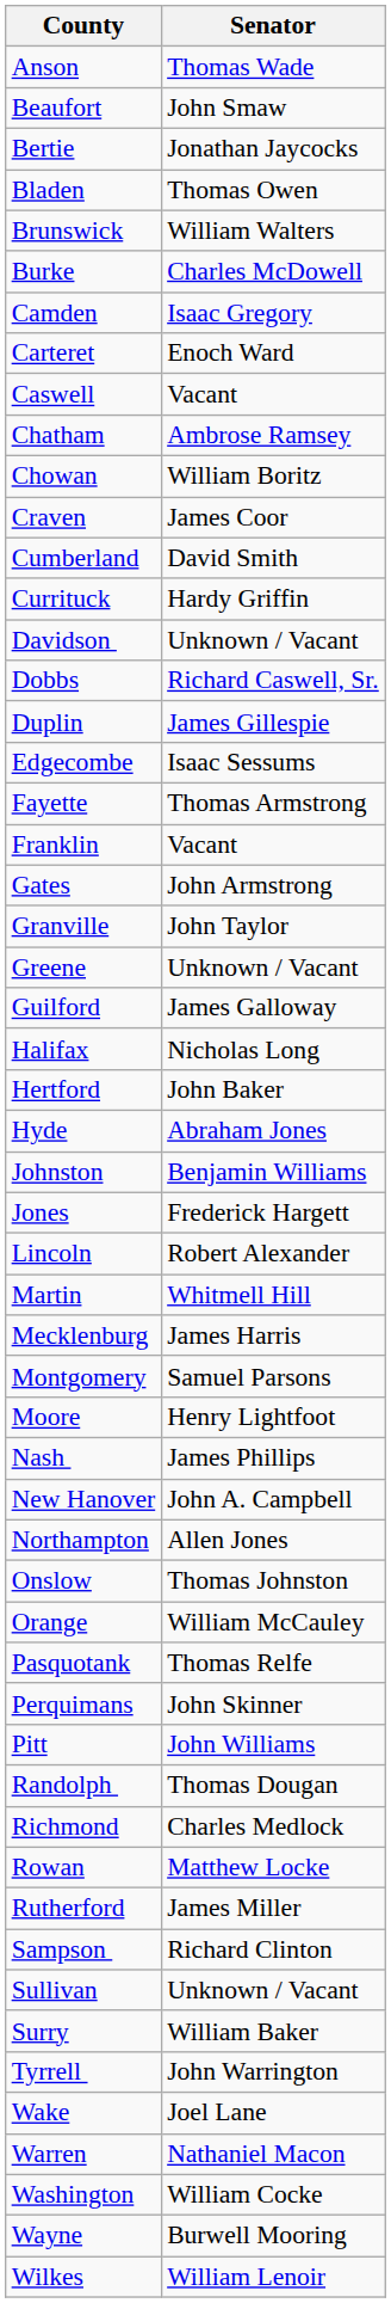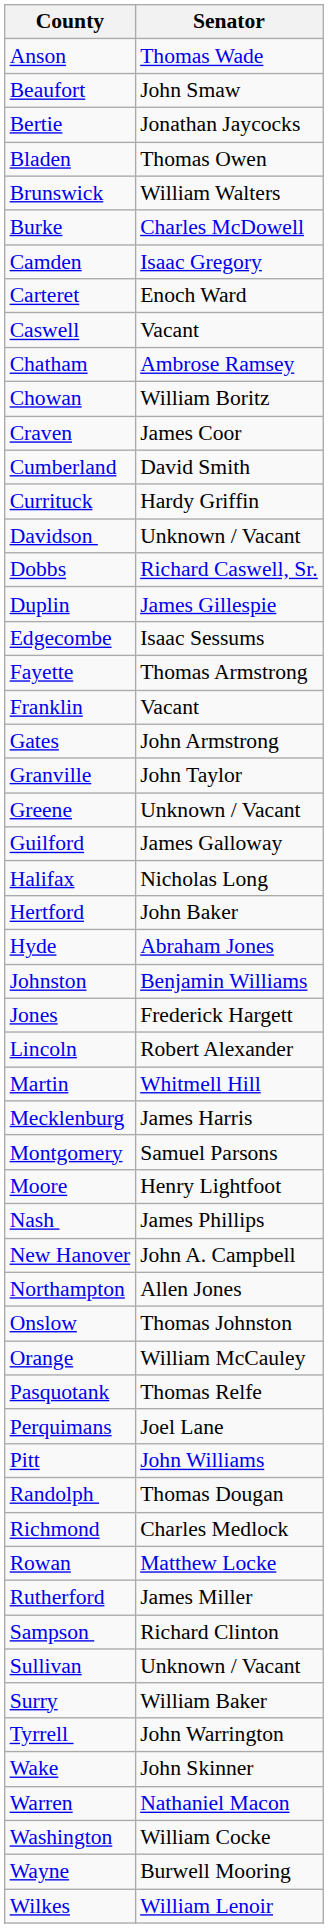 <table class="wikitable sortable">
 <tr>
 <th>County</th>
 <th>Senator</th>
 </tr>
 <tr>
 <td><a href='#'>Anson</a></td>
 <td data-sort-value="Wade, Thomas"><a href='#'>Thomas Wade</a></td>
 </tr>
 <tr>
 <td><a href='#'>Beaufort</a></td>
 <td data-sort-value="Smaw, John">John Smaw</td>
 </tr>
 <tr>
 <td><a href='#'>Bertie</a></td>
 <td data-sort-value="Jaycocks, Jonathan">Jonathan Jaycocks</td>
 </tr>
 <tr>
 <td><a href='#'>Bladen</a></td>
 <td data-sort-value="Owen, Thomas">Thomas Owen</td>
 </tr>
 <tr>
 <td><a href='#'>Brunswick</a></td>
 <td data-sort-value="Walters, William">William Walters</td>
 </tr>
 <tr>
 <td><a href='#'>Burke</a></td>
 <td data-sort-value="McDowell, Charles"><a href='#'>Charles McDowell</a></td>
 </tr>
 <tr>
 <td><a href='#'>Camden</a></td>
 <td data-sort-value="Gregory, Isaac"><a href='#'>Isaac Gregory</a></td>
 </tr>
 <tr>
 <td><a href='#'>Carteret</a></td>
 <td data-sort-value="Ward, Enoch">Enoch Ward</td>
 </tr>
 <tr>
 <td><a href='#'>Caswell</a></td>
 <td data-sort-value="z Vacant">Vacant</td>
 </tr>
 <tr>
 <td><a href='#'>Chatham</a></td>
 <td data-sort-value="Ramsey, Ambrose"><a href='#'>Ambrose Ramsey</a></td>
 </tr>
 <tr>
 <td><a href='#'>Chowan</a></td>
 <td data-sort-value="Boritz, William">William Boritz</td>
 </tr>
 <tr>
 <td><a href='#'>Craven</a></td>
 <td data-sort-value="Coor, James">James Coor</td>
 </tr>
 <tr>
 <td><a href='#'>Cumberland</a></td>
 <td data-sort-value="Smith, David">David Smith</td>
 </tr>
 <tr>
 <td><a href='#'>Currituck</a></td>
 <td data-sort-value="Griffin, Hardy">Hardy Griffin</td>
 </tr>
 <tr>
 <td><a href='#'>Davidson </a></td>
 <td data-sort-value="z Vacant">Unknown / Vacant</td>
 </tr>
 <tr>
 <td><a href='#'>Dobbs</a></td>
 <td data-sort-value="Caswell, Richard, Sr."><a href='#'>Richard Caswell, Sr.</a></td>
 </tr>
 <tr>
 <td><a href='#'>Duplin</a></td>
 <td data-sort-value="Gillespie, James"><a href='#'>James Gillespie</a></td>
 </tr>
 <tr>
 <td><a href='#'>Edgecombe</a></td>
 <td data-sort-value="Sessums, Isaac">Isaac Sessums</td>
 </tr>
 <tr>
 <td><a href='#'>Fayette</a></td>
 <td data-sort-value="Armstrong, Thomas">Thomas Armstrong</td>
 </tr>
 <tr>
 <td><a href='#'>Franklin</a></td>
 <td data-sort-value="z Vacant">Vacant</td>
 </tr>
 <tr>
 <td><a href='#'>Gates</a></td>
 <td data-sort-value="Armstrong, John">John Armstrong</td>
 </tr>
 <tr>
 <td><a href='#'>Granville</a></td>
 <td data-sort-value="Taylor, John">John Taylor</td>
 </tr>
 <tr>
 <td><a href='#'>Greene</a></td>
 <td data-sort-value="z Vacant">Unknown / Vacant</td>
 </tr>
 <tr>
 <td><a href='#'>Guilford</a></td>
 <td data-sort-value="Galloway, James">James Galloway</td>
 </tr>
 <tr>
 <td><a href='#'>Halifax</a></td>
 <td data-sort-value="Long, Nicholas">Nicholas Long</td>
 </tr>
 <tr>
 <td><a href='#'>Hertford</a></td>
 <td data-sort-value="Baker, John">John Baker</td>
 </tr>
 <tr>
 <td><a href='#'>Hyde</a></td>
 <td data-sort-value="Jones, Abraham"><a href='#'>Abraham Jones</a></td>
 </tr>
 <tr>
 <td><a href='#'>Johnston</a></td>
 <td data-sort-value="Williams, Benjamin"><a href='#'>Benjamin Williams</a></td>
 </tr>
 <tr>
 <td><a href='#'>Jones</a></td>
 <td data-sort-value="Hargett, Frederick">Frederick Hargett</td>
 </tr>
 <tr>
 <td><a href='#'>Lincoln</a></td>
 <td data-sort-value="Alexander, Robert">Robert Alexander</td>
 </tr>
 <tr>
 <td><a href='#'>Martin</a></td>
 <td data-sort-value="Hill, Whitmell"><a href='#'>Whitmell Hill</a></td>
 </tr>
 <tr>
 <td><a href='#'>Mecklenburg</a></td>
 <td data-sort-value="Harris, James">James Harris</td>
 </tr>
 <tr>
 <td><a href='#'>Montgomery</a></td>
 <td data-sort-value="Parsons, Samuel">Samuel Parsons</td>
 </tr>
 <tr>
 <td><a href='#'>Moore</a></td>
 <td data-sort-value="Lightfoot, Henry">Henry Lightfoot</td>
 </tr>
 <tr>
 <td><a href='#'>Nash </a></td>
 <td data-sort-value="Phillips, James">James Phillips</td>
 </tr>
 <tr>
 <td><a href='#'>New Hanover</a></td>
 <td data-sort-value="Campbell, John A.">John A. Campbell</td>
 </tr>
 <tr>
 <td><a href='#'>Northampton</a></td>
 <td data-sort-value="Jones, Allen">Allen Jones</td>
 </tr>
 <tr>
 <td><a href='#'>Onslow</a></td>
 <td data-sort-value="Johnston, Thomas">Thomas Johnston</td>
 </tr>
 <tr>
 <td><a href='#'>Orange</a></td>
 <td data-sort-value="McCauley, William">William McCauley</td>
 </tr>
 <tr>
 <td><a href='#'>Pasquotank</a></td>
 <td data-sort-value="Relfe, Thomas">Thomas Relfe</td>
 </tr>
 <tr>
 <td><a href='#'>Perquimans</a></td>
-<td data-sort-value="Skinner, John">John Skinner</td>
+<td data-sort-value="Lane, Joel">Joel Lane</td>
 </tr>
 <tr>
 <td><a href='#'>Pitt</a></td>
 <td data-sort-value="Williams, John"><a href='#'>John Williams</a></td>
 </tr>
 <tr>
 <td><a href='#'>Randolph </a></td>
 <td data-sort-value="Dougan, Thomas">Thomas Dougan</td>
 </tr>
 <tr>
 <td><a href='#'>Richmond</a></td>
 <td data-sort-value="Medlock, Charles">Charles Medlock</td>
 </tr>
 <tr>
 <td><a href='#'>Rowan</a></td>
 <td data-sort-value="Locke, Matthew"><a href='#'>Matthew Locke</a></td>
 </tr>
 <tr>
 <td><a href='#'>Rutherford</a></td>
 <td data-sort-value="Miller, James">James Miller</td>
 </tr>
 <tr>
 <td><a href='#'>Sampson </a></td>
 <td data-sort-value="Clinton, Richard">Richard Clinton</td>
 </tr>
 <tr>
 <td><a href='#'>Sullivan</a></td>
 <td data-sort-value="z Vacant">Unknown / Vacant</td>
 </tr>
 <tr>
 <td><a href='#'>Surry</a></td>
 <td data-sort-value="Baker, William">William Baker</td>
 </tr>
 <tr>
 <td><a href='#'>Tyrrell </a></td>
 <td data-sort-value="Warrington, John">John Warrington</td>
 </tr>
 <tr>
 <td><a href='#'>Wake</a></td>
-<td data-sort-value="Lane, Joel">Joel Lane</td>
+<td data-sort-value="Skinner, John">John Skinner</td>
 </tr>
 <tr>
 <td><a href='#'>Warren</a></td>
 <td data-sort-value="Macon, Nathaniel"><a href='#'>Nathaniel Macon</a></td>
 </tr>
 <tr>
 <td><a href='#'>Washington</a></td>
 <td data-sort-value="Cocke, William">William Cocke</td>
 </tr>
 <tr>
 <td><a href='#'>Wayne</a></td>
 <td data-sort-value="Mooring, Burwell">Burwell Mooring</td>
 </tr>
 <tr>
 <td><a href='#'>Wilkes</a></td>
 <td data-sort-value="Lenoir, William"><a href='#'>William Lenoir</a></td>
 </tr>
 </table>
